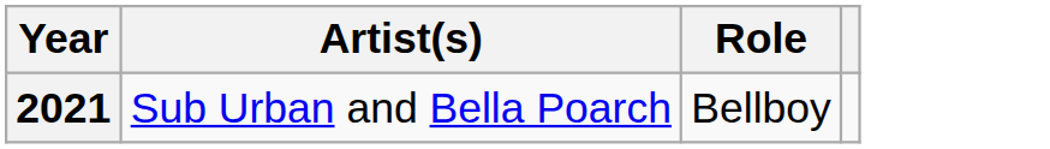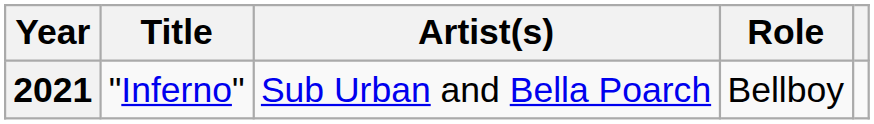 <table class="wikitable plainrowheaders" style="margin-right: 0;">
 <tr>
 <th scope="col">Year</th>
+<th scope="col">Title</th>
 <th scope="col">Artist(s)</th>
 <th scope="col">Role</th>
 <th scope="col" class="unsortable"></th>
 </tr>
 <tr>
 <th scope="row">2021</th>
+<td>"<a href='#'>Inferno</a>"</td>
 <td><a href='#'>Sub Urban</a> and <a href='#'>Bella Poarch</a></td>
 <td>Bellboy</td>
 <td style="text-align: center;"></td>
 </tr>
 </table>
